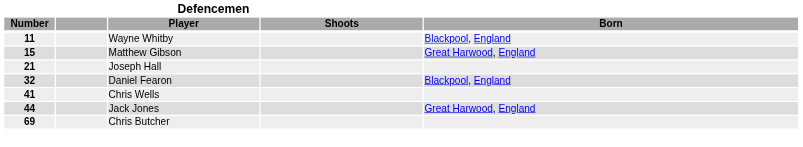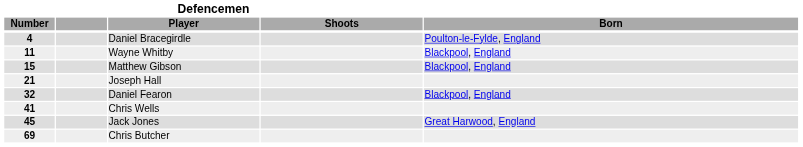 <table width=100%>
 <tr>
 <th colspan=4><big>Defencemen</big></th>
 </tr>
 <tr bgcolor="#aaaaaa">
 <th width=5%>Number</th>
 <th width=5%></th>
 <th width=15%>Player</th>
 <th width=16%>Shoots</th>
 <th width=37%>Born</th>
 </tr>
 <tr>
 </tr>
+<tr bgcolor="#dddddd">
+<td align=center><strong>4</strong></td>
+<td align=center></td>
+<td>Daniel Bracegirdle</td>
+<td></td>
+<td><a href='#'>Poulton-le-Fylde</a>, <a href='#'>England</a></td>
+</tr>
 <tr bgcolor="#eeeeee">
 <td align=center><strong>11</strong></td>
 <td align=center></td>
 <td>Wayne Whitby</td>
 <td></td>
 <td><a href='#'>Blackpool</a>, <a href='#'>England</a></td>
 </tr>
 <tr bgcolor="#dddddd">
 <td align=center><strong>15</strong></td>
 <td align=center></td>
 <td>Matthew Gibson</td>
 <td></td>
-<td><a href='#'>Great Harwood</a>, <a href='#'>England</a></td>
+<td><a href='#'>Blackpool</a>, <a href='#'>England</a></td>
 </tr>
 <tr bgcolor="#eeeeee">
 <td align=center><strong>21</strong></td>
 <td align=center></td>
 <td>Joseph Hall</td>
 <td></td>
 <td></td>
 </tr>
 <tr bgcolor="#dddddd">
 <td align=center><strong>32</strong></td>
 <td align=center></td>
 <td>Daniel Fearon</td>
 <td></td>
 <td><a href='#'>Blackpool</a>, <a href='#'>England</a></td>
 </tr>
 <tr bgcolor="#eeeeee">
 <td align=center><strong>41</strong></td>
 <td align=center></td>
 <td>Chris Wells</td>
 <td></td>
 <td></td>
 </tr>
 <tr bgcolor="#dddddd">
-<td align=center><strong>44</strong></td>
+<td align=center><strong>45</strong></td>
 <td align=center></td>
 <td>Jack Jones</td>
 <td></td>
 <td><a href='#'>Great Harwood</a>, <a href='#'>England</a></td>
 </tr>
 <tr bgcolor="#eeeeee">
 <td align=center><strong>69</strong></td>
 <td align=center></td>
 <td>Chris Butcher</td>
 <td></td>
 <td></td>
 </tr>
 <tr>
 </tr>
 </table>
